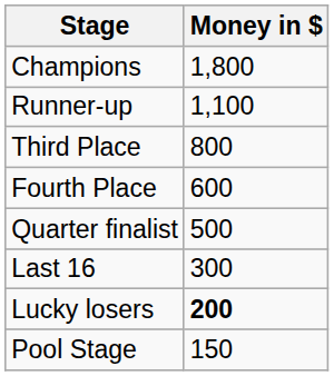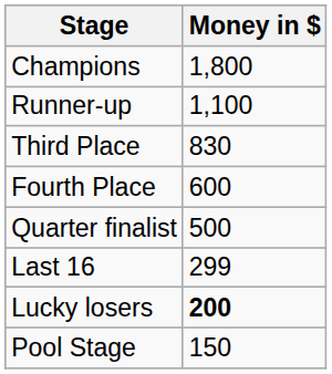 <table class="wikitable sortable" style="font-size:90%">
 <tr>
 <th>Stage</th>
 <th>Money in $</th>
 </tr>
 <tr>
 <td>Champions</td>
 <td>1,800</td>
 </tr>
 <tr>
 <td>Runner-up</td>
 <td>1,100</td>
 </tr>
 <tr>
 <td>Third Place</td>
-<td>800</td>
+<td>830</td>
 </tr>
 <tr>
 <td>Fourth Place</td>
 <td>600</td>
 </tr>
 <tr>
 <td>Quarter finalist</td>
 <td>500</td>
 </tr>
 <tr>
 <td>Last 16</td>
-<td>300</td>
+<td>299</td>
 </tr>
 <tr>
 <td>Lucky losers</td>
 <td><strong>200</strong></td>
 </tr>
 <tr>
 <td>Pool Stage</td>
 <td>150</td>
 </tr>
 </table>
